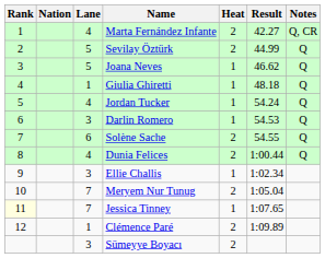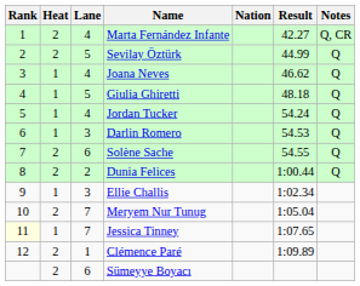 <table class="wikitable sortable" style="text-align:center">
 <tr>
 <th>Rank</th>
-<th>Nation</th>
+<th>Heat</th>
 <th>Lane</th>
 <th>Name</th>
-<th>Heat</th>
+<th>Nation</th>
 <th>Result</th>
 <th>Notes</th>
 </tr>
 <tr bgcolor=ccffcc>
 <td>1</td>
-<td align=left></td>
+<td>2</td>
 <td>4</td>
 <td align=left><a href='#'>Marta Fernández Infante</a></td>
-<td>2</td>
+<td align=left></td>
 <td>42.27</td>
 <td>Q, CR</td>
 </tr>
 <tr bgcolor=ccffcc>
 <td>2</td>
-<td align=left></td>
+<td>2</td>
 <td>5</td>
 <td align=left><a href='#'>Sevilay Öztürk</a></td>
-<td>2</td>
+<td align=left></td>
 <td>44.99</td>
 <td>Q</td>
 </tr>
 <tr bgcolor=ccffcc>
 <td>3</td>
+<td>1</td>
+<td>4</td>
+<td align=left><a href='#'>Joana Neves</a></td>
 <td align=left></td>
-<td>5</td>
-<td align=left><a href='#'>Joana Neves</a></td>
-<td>1</td>
 <td>46.62</td>
 <td>Q</td>
 </tr>
 <tr bgcolor=ccffcc>
 <td>4</td>
+<td>1</td>
+<td>5</td>
+<td align=left><a href='#'>Giulia Ghiretti</a></td>
 <td align=left></td>
-<td>1</td>
-<td align=left><a href='#'>Giulia Ghiretti</a></td>
-<td>1</td>
 <td>48.18</td>
 <td>Q</td>
 </tr>
 <tr bgcolor=ccffcc>
 <td>5</td>
-<td align=left></td>
+<td>1</td>
 <td>4</td>
 <td align=left><a href='#'>Jordan Tucker</a></td>
-<td>1</td>
+<td align=left></td>
 <td>54.24</td>
 <td>Q</td>
 </tr>
 <tr bgcolor=ccffcc>
 <td>6</td>
-<td align=left></td>
+<td>1</td>
 <td>3</td>
 <td align=left><a href='#'>Darlin Romero</a></td>
-<td>1</td>
+<td align=left></td>
 <td>54.53</td>
 <td>Q</td>
 </tr>
 <tr bgcolor=ccffcc>
 <td>7</td>
-<td align=left></td>
+<td>2</td>
 <td>6</td>
 <td align=left><a href='#'>Solène Sache</a></td>
-<td>2</td>
+<td align=left></td>
 <td>54.55</td>
 <td>Q</td>
 </tr>
 <tr bgcolor=ccffcc>
 <td>8</td>
+<td>2</td>
+<td>2</td>
+<td align=left><a href='#'>Dunia Felices</a></td>
 <td align=left></td>
-<td>4</td>
-<td align=left><a href='#'>Dunia Felices</a></td>
-<td>2</td>
 <td>1:00.44</td>
 <td>Q</td>
 </tr>
 <tr>
 <td>9</td>
-<td align=left></td>
+<td>1</td>
 <td>3</td>
 <td align=left><a href='#'>Ellie Challis</a></td>
-<td>1</td>
+<td align=left></td>
 <td>1:02.34</td>
 <td></td>
 </tr>
 <tr>
 <td>10</td>
-<td align=left></td>
+<td>2</td>
 <td>7</td>
 <td align=left><a href='#'>Meryem Nur Tunug</a></td>
-<td>2</td>
+<td align=left></td>
 <td>1:05.04</td>
 <td></td>
 </tr>
 <tr>
 <td style="background: lightyellow;">11</td>
-<td align=left></td>
+<td>1</td>
 <td>7</td>
 <td align=left><a href='#'>Jessica Tinney</a></td>
-<td>1</td>
+<td align=left></td>
 <td>1:07.65</td>
 <td></td>
 </tr>
 <tr>
 <td>12</td>
-<td align=left></td>
+<td>2</td>
 <td>1</td>
 <td align=left><a href='#'>Clémence Paré</a></td>
-<td>2</td>
+<td align=left></td>
 <td>1:09.89</td>
 <td></td>
 </tr>
 <tr>
 <td></td>
+<td>2</td>
+<td>6</td>
+<td align=left><a href='#'>Sümeyye Boyacı</a></td>
 <td align=left></td>
-<td>3</td>
-<td align=left><a href='#'>Sümeyye Boyacı</a></td>
-<td>2</td>
 <td data-sort-value=9:99.99></td>
 <td></td>
 </tr>
 </table>
